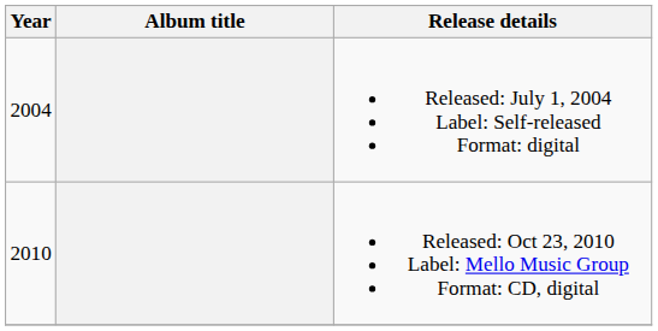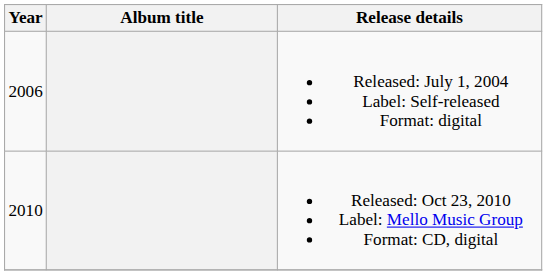 <table class="wikitable plainrowheaders" style="text-align:center;">
 <tr>
 <th>Year</th>
 <th scope="col" rowspan="1" style="width:13em;">Album title</th>
 <th scope="col" rowspan="1" style="width:15em;">Release details</th>
 </tr>
 <tr>
-<td>2004</td>
+<td>2006</td>
 <th></th>
 <td><br><ul><li>Released: July 1, 2004</li><li>Label: Self-released</li><li>Format: digital</li></ul></td>
 </tr>
 <tr>
 <td>2010</td>
 <th></th>
 <td><br><ul><li>Released: Oct 23, 2010</li><li>Label: <a href='#'>Mello Music Group</a></li><li>Format: CD, digital</li></ul></td>
 </tr>
 <tr>
 </tr>
 </table>
